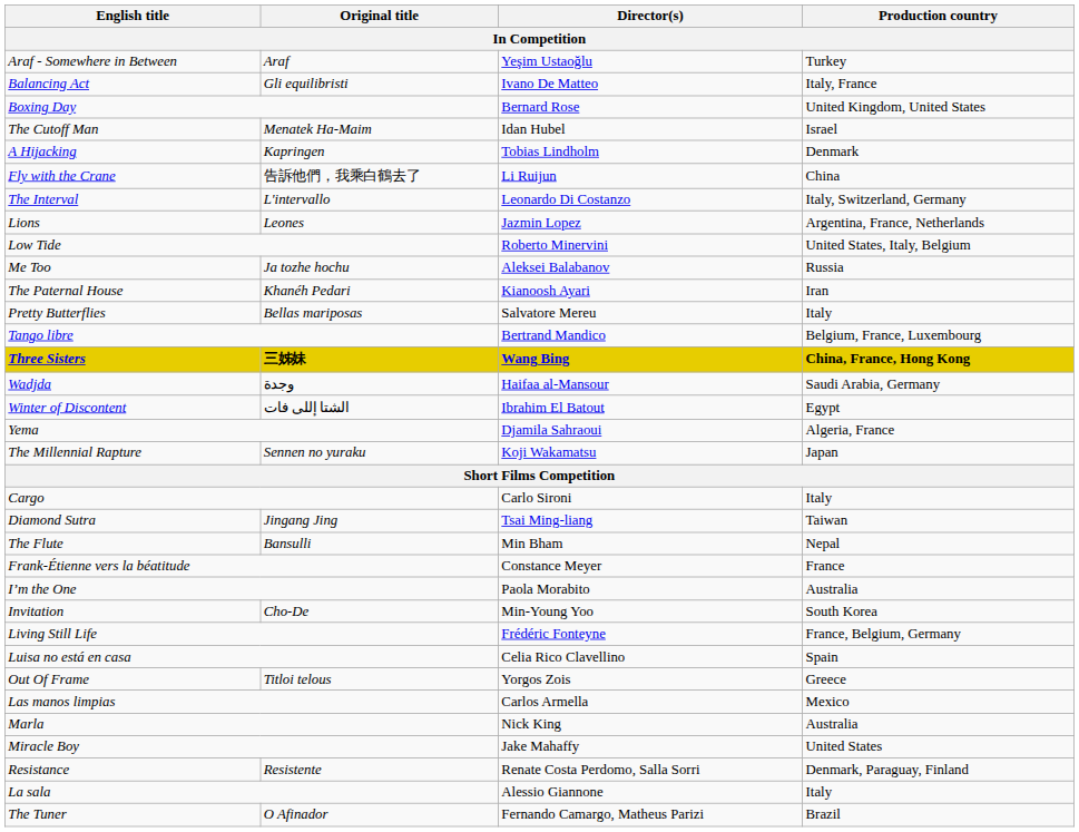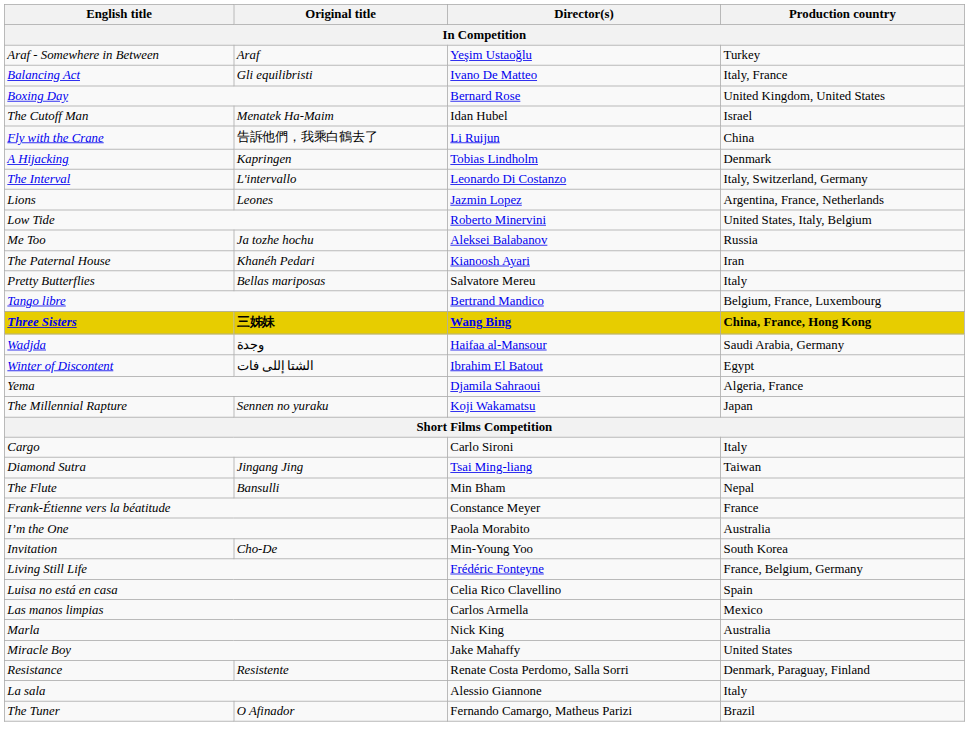 <table class="wikitable" style="width:95%; margin-bottom:0px">
 <tr>
 <th>English title</th>
 <th>Original title</th>
 <th>Director(s)</th>
 <th>Production country</th>
 </tr>
 <tr>
 <th colspan="4">In Competition</th>
 </tr>
 <tr>
 <td><em>Araf - Somewhere in Between</em></td>
 <td><em>Araf</em></td>
 <td data-sort-value="Ustaoglu"><a href='#'>Yeşim Ustaoğlu</a></td>
 <td>Turkey</td>
 </tr>
 <tr>
 <td><em><a href='#'>Balancing Act</a></em></td>
 <td data-sort-value="Equilibristi"><em>Gli equilibristi</em></td>
 <td data-sort-value="De Matteo"><a href='#'>Ivano De Matteo</a></td>
 <td>Italy, France</td>
 </tr>
 <tr>
 <td colspan=2><em><a href='#'>Boxing Day</a></em></td>
 <td data-sort-value="Rose"><a href='#'>Bernard Rose</a></td>
 <td>United Kingdom, United States</td>
 </tr>
 <tr>
 <td data-sort-value="Cutoff"><em>The Cutoff Man</em></td>
 <td><em>Menatek Ha-Maim</em></td>
 <td data-sort-value="Hubel">Idan Hubel</td>
 <td>Israel</td>
 </tr>
 <tr>
+<td><em><a href='#'>Fly with the Crane</a></em></td>
+<td>告訴他們，我乘白鶴去了</td>
+<td><a href='#'>Li Ruijun</a></td>
+<td>China</td>
+</tr>
+<tr>
 <td data-sort-value="Hijacking"><em><a href='#'>A Hijacking</a></em></td>
 <td><em>Kapringen</em></td>
 <td data-sort-value="Lindholm"><a href='#'>Tobias Lindholm</a></td>
 <td>Denmark</td>
-</tr>
-<tr>
-<td><em><a href='#'>Fly with the Crane</a></em></td>
-<td>告訴他們，我乘白鶴去了</td>
-<td><a href='#'>Li Ruijun</a></td>
-<td>China</td>
 </tr>
 <tr>
 <td><em><a href='#'>The Interval</a></em></td>
 <td data-sort-value="Intervallo"><em>L'intervallo</em></td>
 <td data-sort-value="Di Costanzo"><a href='#'>Leonardo Di Costanzo</a></td>
 <td>Italy, Switzerland, Germany</td>
 </tr>
 <tr>
 <td><em>Lions</em></td>
 <td><em>Leones</em></td>
 <td data-sort-value="Lopez"><a href='#'>Jazmin Lopez</a></td>
 <td>Argentina, France, Netherlands</td>
 </tr>
 <tr>
 <td colspan=2><em>Low Tide</em></td>
 <td data-sort-value="Minervini"><a href='#'>Roberto Minervini</a></td>
 <td>United States, Italy, Belgium</td>
 </tr>
 <tr>
 <td><em>Me Too</em></td>
 <td><em>Ja tozhe hochu</em></td>
 <td data-sort-value="Balabanov"><a href='#'>Aleksei Balabanov</a></td>
 <td>Russia</td>
 </tr>
 <tr>
 <td data-sort-value="Paternal"><em>The Paternal House</em></td>
 <td><em>Khanéh Pedari</em></td>
 <td data-sort-value="Ayari"><a href='#'>Kianoosh Ayari</a></td>
 <td>Iran</td>
 </tr>
 <tr>
 <td><em>Pretty Butterflies</em></td>
 <td><em>Bellas mariposas</em></td>
 <td>Salvatore Mereu</td>
 <td>Italy</td>
 </tr>
 <tr>
 <td colspan=2><em><a href='#'>Tango libre</a></em></td>
 <td><a href='#'>Bertrand Mandico</a></td>
 <td>Belgium, France, Luxembourg</td>
 </tr>
 <tr style="background:#E7CD00;">
 <td><em><a href='#'><strong>Three Sisters</strong></a></em></td>
 <td><strong>三姊妹</strong></td>
 <td data-sort-value="Bing"><a href='#'><strong>Wang Bing</strong></a></td>
 <td><strong>China, France, Hong Kong</strong></td>
 </tr>
 <tr>
 <td><em><a href='#'>Wadjda</a></em></td>
 <td>وجدة</td>
 <td data-sort-value="Al Mansour"><a href='#'>Haifaa al-Mansour</a></td>
 <td>Saudi Arabia, Germany</td>
 </tr>
 <tr>
 <td><em><a href='#'>Winter of Discontent</a></em></td>
 <td>الشتا إللى فات</td>
 <td data-sort-value="El Batout"><a href='#'>Ibrahim El Batout</a></td>
 <td>Egypt</td>
 </tr>
 <tr>
 <td colspan=2><em>Yema</em></td>
 <td data-sort-value="Sahraoui"><a href='#'>Djamila Sahraoui</a></td>
 <td>Algeria, France</td>
 </tr>
 <tr>
 <td data-sort-value="Millennial"><em>The Millennial Rapture</em></td>
 <td><em>Sennen no yuraku</em></td>
 <td data-sort-value="Wakamatsu"><a href='#'>Koji Wakamatsu</a></td>
 <td>Japan</td>
 </tr>
 <tr>
 <th colspan="4">Short Films Competition</th>
 </tr>
 <tr>
 <td colspan="2"><em>Cargo</em></td>
 <td>Carlo Sironi</td>
 <td>Italy</td>
 </tr>
 <tr>
 <td><em>Diamond Sutra</em></td>
 <td><em>Jingang Jing</em></td>
 <td><a href='#'>Tsai Ming-liang</a></td>
 <td>Taiwan</td>
 </tr>
 <tr>
 <td><em>The Flute</em></td>
 <td><em>Bansulli</em></td>
 <td>Min Bham</td>
 <td>Nepal</td>
 </tr>
 <tr>
 <td colspan="2"><em>Frank-Étienne vers la béatitude</em></td>
 <td>Constance Meyer</td>
 <td>France</td>
 </tr>
 <tr>
 <td colspan="2"><em>I’m the One</em></td>
 <td>Paola Morabito</td>
 <td>Australia</td>
 </tr>
 <tr>
 <td><em>Invitation</em></td>
 <td><em>Cho-De</em></td>
 <td>Min-Young Yoo</td>
 <td>South Korea</td>
 </tr>
 <tr>
 <td colspan="2"><em>Living Still Life</em></td>
 <td data-sort-value="Fonteyne"><a href='#'>Frédéric Fonteyne</a></td>
 <td>France, Belgium, Germany</td>
 </tr>
 <tr>
 <td colspan="2"><em>Luisa no está en casa</em></td>
 <td>Celia Rico Clavellino</td>
 <td>Spain</td>
 </tr>
 <tr>
-<td><em>Out Of Frame</em></td>
-<td><em>Titloi telous</em></td>
-<td>Yorgos Zois</td>
-<td>Greece</td>
-</tr>
-<tr>
 <td colspan="2"><em>Las manos limpias</em></td>
 <td>Carlos Armella</td>
 <td>Mexico</td>
 </tr>
 <tr>
 <td colspan="2"><em>Marla</em></td>
 <td>Nick King</td>
 <td>Australia</td>
 </tr>
 <tr>
 <td colspan="2"><em>Miracle Boy</em></td>
 <td>Jake Mahaffy</td>
 <td>United States</td>
 </tr>
 <tr>
 <td><em>Resistance</em></td>
 <td><em>Resistente</em></td>
 <td>Renate Costa Perdomo, Salla Sorri</td>
 <td>Denmark, Paraguay, Finland</td>
 </tr>
 <tr>
 <td colspan="2"><em>La sala</em></td>
 <td>Alessio Giannone</td>
 <td>Italy</td>
 </tr>
 <tr>
 <td><em>The Tuner</em></td>
 <td><em>O Afinador</em></td>
 <td>Fernando Camargo, Matheus Parizi</td>
 <td>Brazil</td>
 </tr>
 </table>
